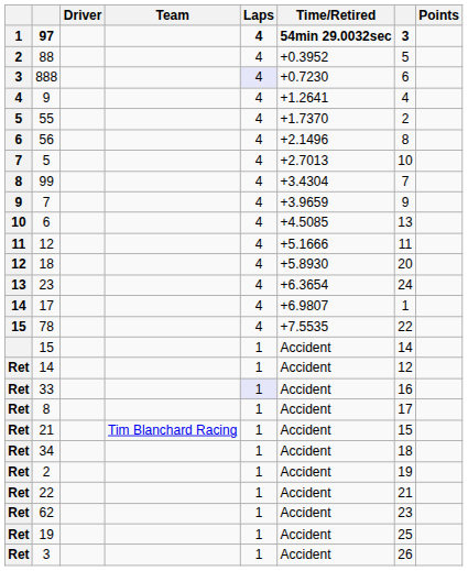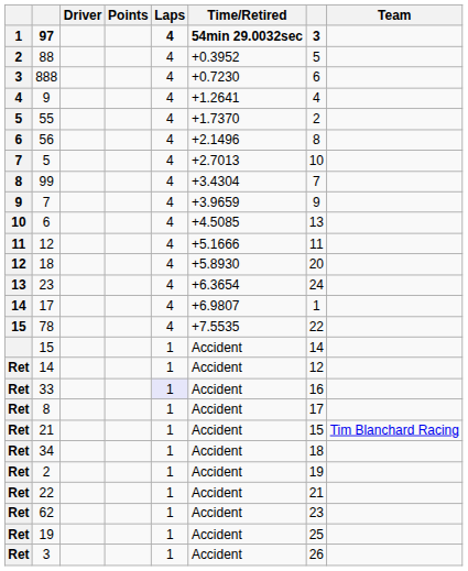 <table class="wikitable" style="font-size: 85%">
 <tr>
 <th></th>
 <th></th>
 <th>Driver</th>
-<th>Team</th>
+<th>Points</th>
 <th>Laps</th>
 <th>Time/Retired</th>
 <th></th>
-<th>Points</th>
+<th>Team</th>
 </tr>
 <tr>
 <th>1</th>
 <td align=center><strong>97</strong></td>
 <td><strong></strong></td>
-<td><strong></strong></td>
+<td></td>
 <td align=center><strong>4</strong></td>
 <td><strong>54min 29.0032sec</strong></td>
 <td align=center><strong>3</strong></td>
-<td></td>
+<td><strong></strong></td>
 </tr>
 <tr>
 <th>2</th>
 <td align=center>88</td>
 <td></td>
 <td></td>
 <td align=center>4</td>
 <td>+0.3952</td>
 <td align=center>5</td>
 <td></td>
 </tr>
 <tr>
 <th>3</th>
 <td align=center>888</td>
 <td></td>
 <td></td>
-<td align=center style="background: lavender;">4</td>
+<td align=center>4</td>
 <td>+0.7230</td>
 <td align=center>6</td>
 <td></td>
 </tr>
 <tr>
 <th>4</th>
 <td align=center>9</td>
 <td></td>
 <td></td>
 <td align=center>4</td>
 <td>+1.2641</td>
 <td align=center>4</td>
 <td></td>
 </tr>
 <tr>
 <th>5</th>
 <td align=center>55</td>
 <td></td>
 <td></td>
 <td align=center>4</td>
 <td>+1.7370</td>
 <td align=center>2</td>
 <td></td>
 </tr>
 <tr>
 <th>6</th>
 <td align=center>56</td>
 <td></td>
 <td></td>
 <td align=center>4</td>
 <td>+2.1496</td>
 <td align=center>8</td>
 <td></td>
 </tr>
 <tr>
 <th>7</th>
 <td align=center>5</td>
 <td></td>
 <td></td>
 <td align=center>4</td>
 <td>+2.7013</td>
 <td align=center>10</td>
 <td></td>
 </tr>
 <tr>
 <th>8</th>
 <td align=center>99</td>
 <td></td>
 <td></td>
 <td align=center>4</td>
 <td>+3.4304</td>
 <td align=center>7</td>
 <td></td>
 </tr>
 <tr>
 <th>9</th>
 <td align=center>7</td>
 <td></td>
 <td></td>
 <td align=center>4</td>
 <td>+3.9659</td>
 <td align=center>9</td>
 <td></td>
 </tr>
 <tr>
 <th>10</th>
 <td align=center>6</td>
 <td></td>
 <td></td>
 <td align=center>4</td>
 <td>+4.5085</td>
 <td align=center>13</td>
 <td></td>
 </tr>
 <tr>
 <th>11</th>
 <td align=center>12</td>
 <td></td>
 <td></td>
 <td align=center>4</td>
 <td>+5.1666</td>
 <td align=center>11</td>
 <td></td>
 </tr>
 <tr>
 <th>12</th>
 <td align=center>18</td>
 <td></td>
 <td></td>
 <td align=center>4</td>
 <td>+5.8930</td>
 <td align=center>20</td>
 <td></td>
 </tr>
 <tr>
 <th>13</th>
 <td align=center>23</td>
 <td></td>
 <td></td>
 <td align=center>4</td>
 <td>+6.3654</td>
 <td align=center>24</td>
 <td></td>
 </tr>
 <tr>
 <th>14</th>
 <td align=center>17</td>
 <td></td>
 <td></td>
 <td align=center>4</td>
 <td>+6.9807</td>
 <td align=center>1</td>
 <td></td>
 </tr>
 <tr>
 <th>15</th>
 <td align=center>78</td>
 <td></td>
 <td></td>
 <td align=center>4</td>
 <td>+7.5535</td>
 <td align=center>22</td>
 <td></td>
 </tr>
 <tr>
 <th></th>
 <td align=center>15</td>
 <td></td>
 <td></td>
 <td align=center>1</td>
 <td>Accident</td>
 <td align=center>14</td>
 <td></td>
 </tr>
 <tr>
 <th>Ret</th>
 <td align=center>14</td>
 <td></td>
 <td></td>
 <td align=center>1</td>
 <td>Accident</td>
 <td align=center>12</td>
 <td></td>
 </tr>
 <tr>
 <th>Ret</th>
 <td align=center>33</td>
 <td></td>
 <td></td>
 <td align=center style="background: lavender;">1</td>
 <td>Accident</td>
 <td align=center>16</td>
 <td></td>
 </tr>
 <tr>
 <th>Ret</th>
 <td align=center>8</td>
 <td></td>
 <td></td>
 <td align=center>1</td>
 <td>Accident</td>
 <td align=center>17</td>
 <td></td>
 </tr>
 <tr>
 <th>Ret</th>
 <td align=center>21</td>
 <td></td>
-<td><a href='#'>Tim Blanchard Racing</a></td>
+<td></td>
 <td align=center>1</td>
 <td>Accident</td>
 <td align=center>15</td>
-<td></td>
+<td><a href='#'>Tim Blanchard Racing</a></td>
 </tr>
 <tr>
 <th>Ret</th>
 <td align=center>34</td>
 <td></td>
 <td></td>
 <td align=center>1</td>
 <td>Accident</td>
 <td align=center>18</td>
 <td></td>
 </tr>
 <tr>
 <th>Ret</th>
 <td align=center>2</td>
 <td></td>
 <td></td>
 <td align=center>1</td>
 <td>Accident</td>
 <td align=center>19</td>
 <td></td>
 </tr>
 <tr>
 <th>Ret</th>
 <td align=center>22</td>
 <td></td>
 <td></td>
 <td align=center>1</td>
 <td>Accident</td>
 <td align=center>21</td>
 <td></td>
 </tr>
 <tr>
 <th>Ret</th>
 <td align=center>62</td>
 <td></td>
 <td></td>
 <td align=center>1</td>
 <td>Accident</td>
 <td align=center>23</td>
 <td></td>
 </tr>
 <tr>
 <th>Ret</th>
 <td align=center>19</td>
 <td></td>
 <td></td>
 <td align=center>1</td>
 <td>Accident</td>
 <td align=center>25</td>
 <td></td>
 </tr>
 <tr>
 <th>Ret</th>
 <td align=center>3</td>
 <td></td>
 <td></td>
 <td align=center>1</td>
 <td>Accident</td>
 <td align=center>26</td>
 <td></td>
 </tr>
 </table>
